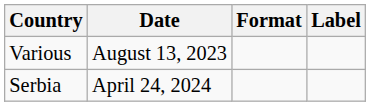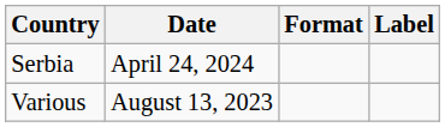 <table class="wikitable plainrowheaders">
 <tr>
 <th scope="col">Country</th>
 <th scope="col">Date</th>
 <th scope="col">Format</th>
 <th scope="col">Label</th>
 </tr>
 <tr>
+<td>Serbia</td>
+<td>April 24, 2024</td>
+<td></td>
+<td></td>
+</tr>
+<tr>
 <td>Various</td>
 <td>August 13, 2023</td>
 <td></td>
 <td></td>
 </tr>
-<tr>
-<td>Serbia</td>
-<td>April 24, 2024</td>
-<td></td>
-<td></td>
-</tr>
 </table>
